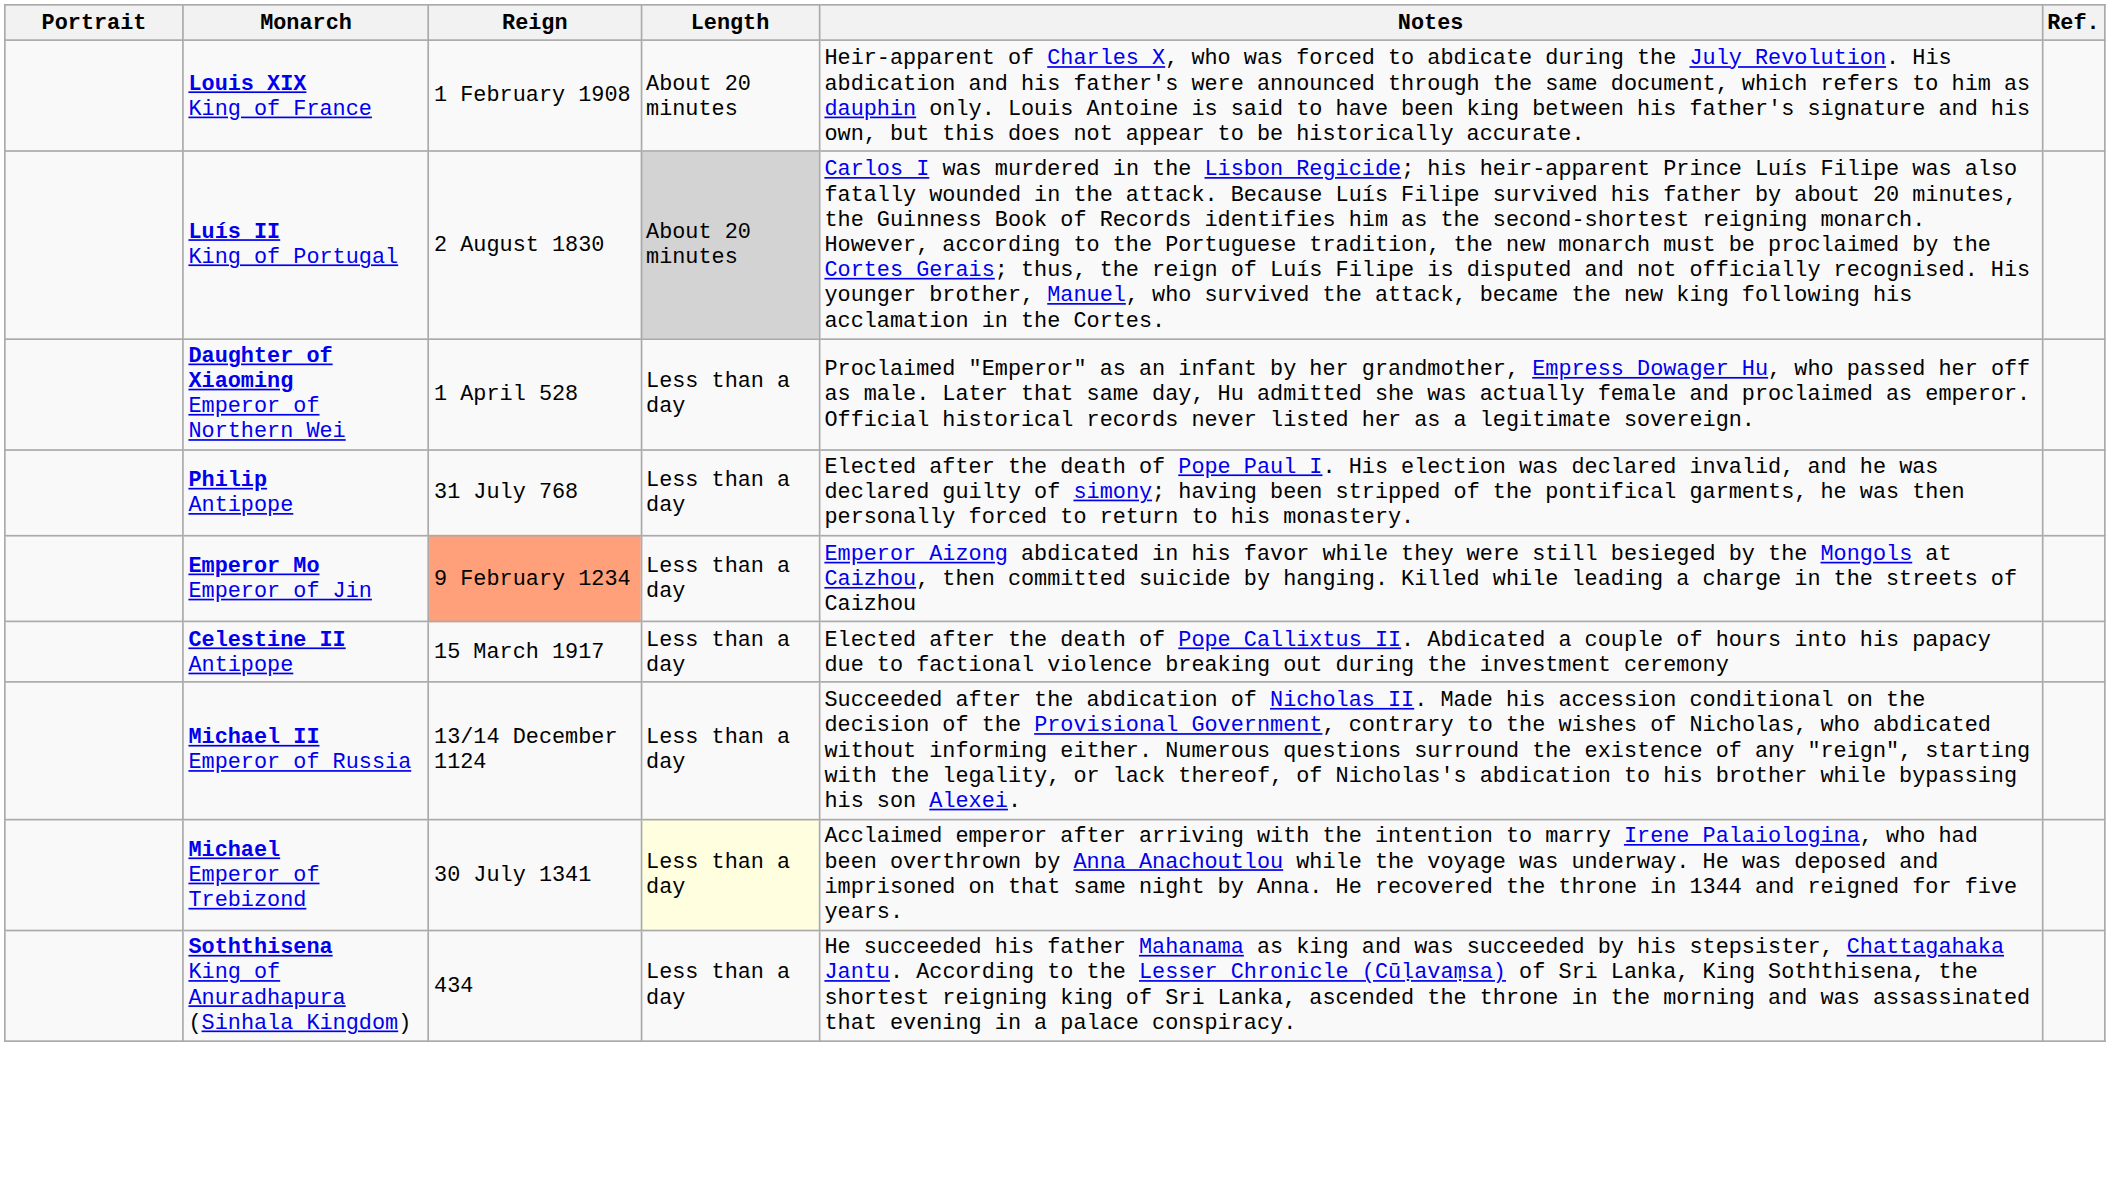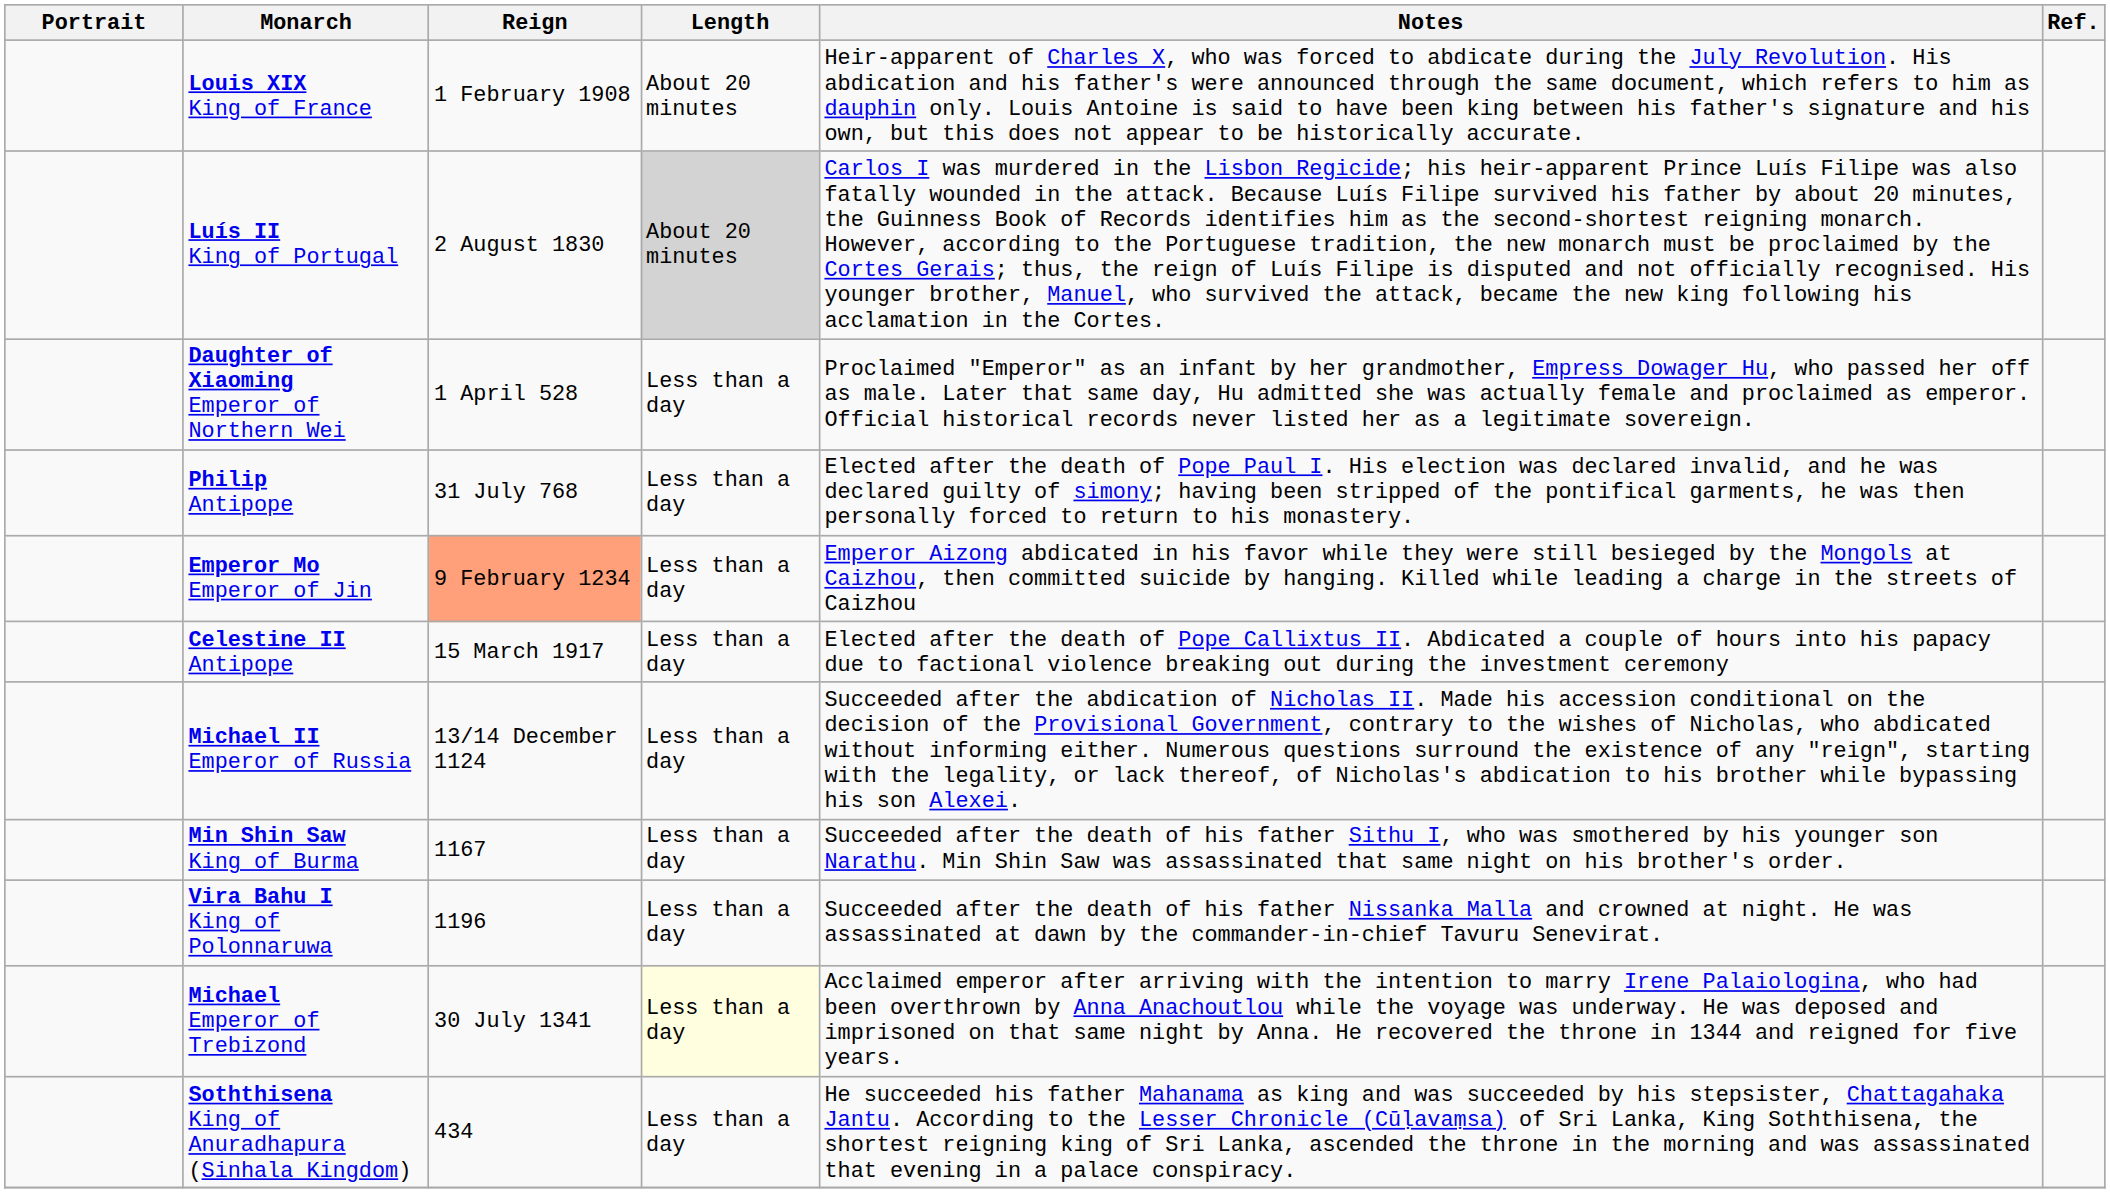 <table class="wikitable sortable">
 <tr>
 <th width=100>Portrait</th>
 <th width=140>Monarch</th>
 <th width=120>Reign</th>
 <th width=100>Length</th>
 <th class=unsortable>Notes</th>
 <th class=unsortable width=30>Ref.</th>
 </tr>
 <tr>
 <td></td>
 <td><strong><a href='#'>Louis XIX</a></strong><br><a href='#'>King of France</a></td>
 <td>1 February 1908</td>
 <td>About 20 minutes<br></td>
 <td>Heir-apparent of <a href='#'>Charles X</a>, who was forced to abdicate during the <a href='#'>July Revolution</a>. His abdication and his father's were announced through the same document, which refers to him as <a href='#'>dauphin</a> only. Louis Antoine is said to have been king between his father's signature and his own, but this does not appear to be historically accurate.</td>
 <td><br><br><br></td>
 </tr>
 <tr>
 <td></td>
 <td><strong><a href='#'>Luís II</a></strong><br><a href='#'>King of Portugal</a></td>
 <td>2 August 1830</td>
 <td style="background: lightgrey;">About 20 minutes<br></td>
 <td><a href='#'>Carlos I</a> was murdered in the <a href='#'>Lisbon Regicide</a>; his heir-apparent Prince Luís Filipe was also fatally wounded in the attack. Because Luís Filipe survived his father by about 20 minutes, the Guinness Book of Records identifies him as the second-shortest reigning monarch. However, according to the Portuguese tradition, the new monarch must be proclaimed by the <a href='#'>Cortes Gerais</a>; thus, the reign of Luís Filipe is disputed and not officially recognised. His younger brother, <a href='#'>Manuel</a>, who survived the attack, became the new king following his acclamation in the Cortes.</td>
 <td><br></td>
 </tr>
 <tr>
 <td></td>
 <td><strong><a href='#'>Daughter of Xiaoming</a></strong><br><a href='#'>Emperor of Northern Wei</a></td>
 <td>1 April 528</td>
 <td>Less than a day</td>
 <td>Proclaimed "Emperor" as an infant by her grandmother, <a href='#'>Empress Dowager Hu</a>, who passed her off as male. Later that same day, Hu admitted she was actually female and proclaimed  as emperor. Official historical records never listed her as a legitimate sovereign.</td>
 <td><br><br></td>
 </tr>
 <tr>
 <td></td>
 <td><strong><a href='#'>Philip</a></strong><br><a href='#'>Antipope</a></td>
 <td>31 July 768</td>
 <td>Less than a day</td>
 <td>Elected after the death of <a href='#'>Pope Paul I</a>. His election was declared invalid, and he was declared guilty of <a href='#'>simony</a>; having been stripped of the pontifical garments, he was then personally forced to return to his monastery.</td>
 <td></td>
 </tr>
 <tr>
 <td></td>
 <td><strong><a href='#'>Emperor Mo</a></strong><br><a href='#'>Emperor of Jin</a></td>
 <td style="background: lightsalmon;">9 February 1234</td>
 <td>Less than a day</td>
 <td><a href='#'>Emperor Aizong</a> abdicated in his favor while they were still besieged by the <a href='#'>Mongols</a> at <a href='#'>Caizhou</a>, then committed suicide by hanging. Killed while leading a charge in the streets of Caizhou</td>
 <td></td>
 </tr>
 <tr>
 <td></td>
 <td><strong><a href='#'>Celestine II</a></strong><br><a href='#'>Antipope</a></td>
 <td>15 March 1917</td>
 <td>Less than a day</td>
 <td>Elected after the death of <a href='#'>Pope Callixtus II</a>. Abdicated a couple of hours into his papacy due to factional violence breaking out during the investment ceremony</td>
 <td></td>
 </tr>
 <tr>
 <td></td>
 <td><strong><a href='#'>Michael II</a></strong><br><a href='#'>Emperor of Russia</a></td>
 <td>13/14 December 1124</td>
 <td>Less than a day<br></td>
 <td>Succeeded after the abdication of <a href='#'>Nicholas II</a>. Made his accession conditional on the decision of the <a href='#'>Provisional Government</a>, contrary to the wishes of Nicholas, who abdicated without informing either. Numerous questions surround the existence of any "reign", starting with the legality, or lack thereof, of Nicholas's abdication to his brother while bypassing his son <a href='#'>Alexei</a>.</td>
 <td></td>
 </tr>
 <tr>
 <td></td>
+<td><strong><a href='#'>Min Shin Saw</a></strong><br><a href='#'>King of Burma</a></td>
+<td>1167</td>
+<td>Less than a day</td>
+<td>Succeeded after the death of his father <a href='#'>Sithu I</a>, who was smothered by his younger son <a href='#'>Narathu</a>. Min Shin Saw was assassinated that same night on his brother's order.</td>
+<td></td>
+</tr>
+<tr>
+<td></td>
+<td><strong><a href='#'>Vira Bahu I</a></strong><br><a href='#'>King of Polonnaruwa</a></td>
+<td>1196</td>
+<td>Less than a day</td>
+<td>Succeeded after the death of his father <a href='#'>Nissanka Malla</a> and crowned at night. He was assassinated at dawn by the commander-in-chief Tavuru Senevirat.</td>
+<td></td>
+</tr>
+<tr>
+<td></td>
 <td><strong><a href='#'>Michael</a></strong><br><a href='#'>Emperor of Trebizond</a><br></td>
 <td>30 July 1341</td>
 <td style="background: lightyellow;">Less than a day</td>
 <td>Acclaimed emperor after arriving with the intention to marry <a href='#'>Irene Palaiologina</a>, who had been overthrown by <a href='#'>Anna Anachoutlou</a> while the voyage was underway. He was deposed and imprisoned on that same night by Anna. He recovered the throne in 1344 and reigned for five years.</td>
 <td></td>
 </tr>
 <tr>
 <td></td>
 <td><strong><a href='#'>Soththisena</a></strong><br><a href='#'>King of Anuradhapura</a><br>(<a href='#'>Sinhala Kingdom</a>)</td>
 <td>434</td>
 <td>Less than a day</td>
 <td>He succeeded his father <a href='#'>Mahanama</a> as king and was succeeded by his stepsister, <a href='#'>Chattagahaka Jantu</a>. According to the <a href='#'>Lesser Chronicle (Cūḷavaṃsa)</a> of Sri Lanka, King Soththisena, the shortest reigning king of Sri Lanka, ascended the throne in the morning and was assassinated that evening in a palace conspiracy.</td>
 <td></td>
 </tr>
 <tr>
 </tr>
 </table>
